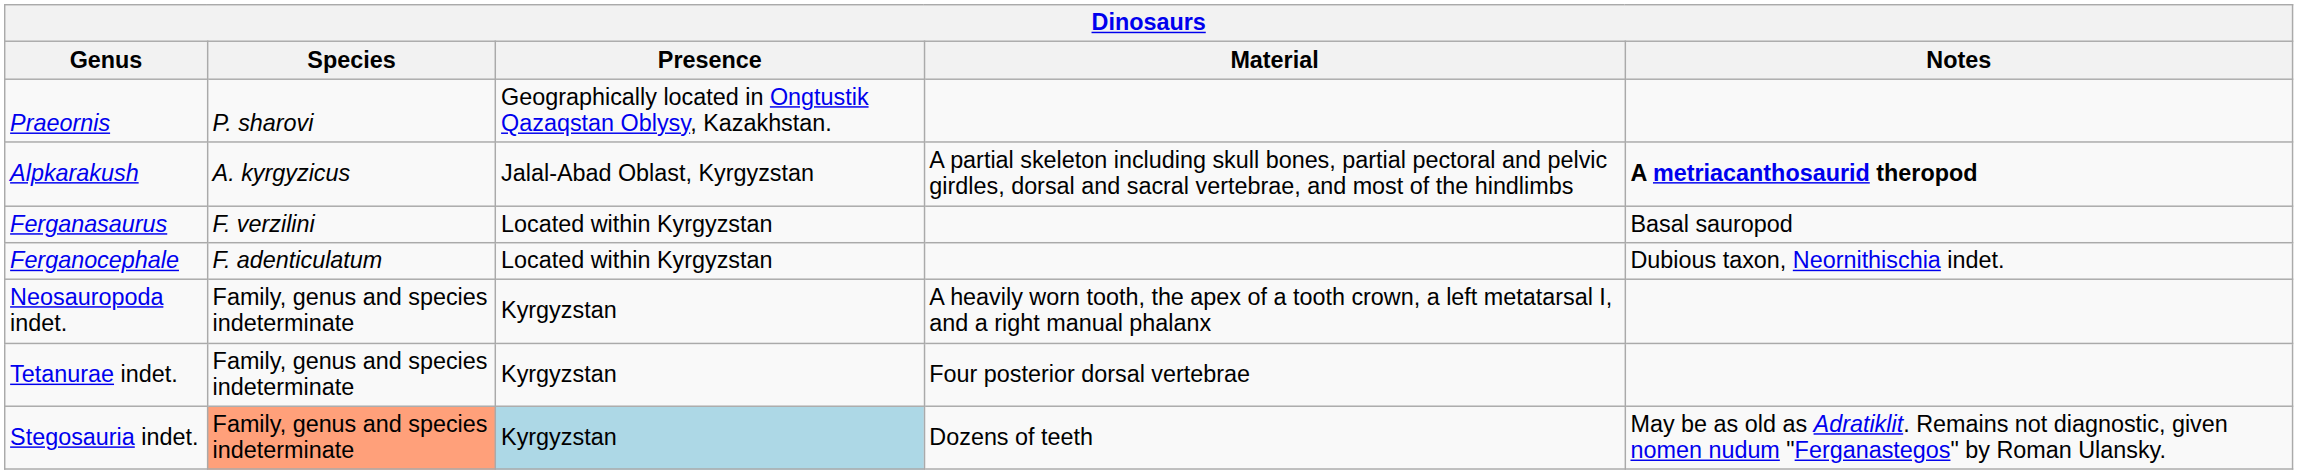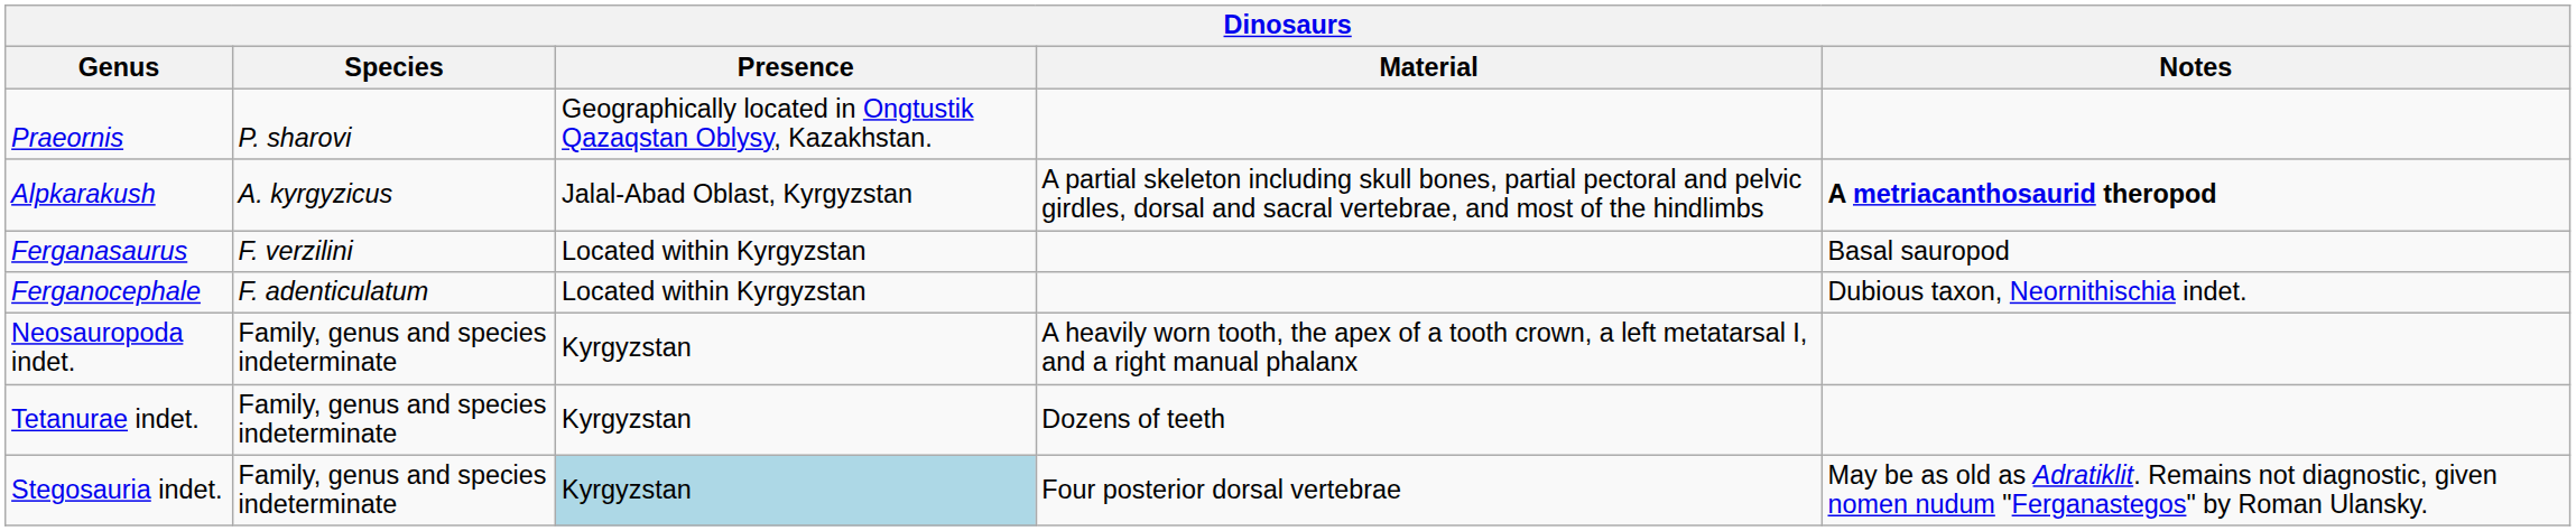 <table class="wikitable" align="center">
 <tr>
 <th colspan="6" align="center"><strong><a href='#'>Dinosaurs</a></strong></th>
 </tr>
 <tr>
 <th>Genus</th>
 <th>Species</th>
 <th>Presence</th>
 <th>Material</th>
 <th>Notes</th>
 </tr>
 <tr>
 <td><br><em><a href='#'>Praeornis</a></em></td>
 <td><br><em>P. sharovi</em></td>
 <td>Geographically located in <a href='#'>Ongtustik Qazaqstan Oblysy</a>, Kazakhstan.</td>
 <td></td>
 <td></td>
 </tr>
 <tr>
 <td><em><a href='#'>Alpkarakush</a></em></td>
 <td><em>A. kyrgyzicus</em></td>
 <td>Jalal-Abad Oblast, Kyrgyzstan</td>
 <td>A partial skeleton including skull bones, partial pectoral and pelvic girdles, dorsal and sacral vertebrae, and most of the hindlimbs</td>
 <td><strong>A <a href='#'>metriacanthosaurid</a> theropod</strong></td>
 </tr>
 <tr>
 <td><em><a href='#'>Ferganasaurus</a></em></td>
 <td><em>F. verzilini</em></td>
 <td>Located within Kyrgyzstan</td>
 <td></td>
 <td>Basal sauropod</td>
 </tr>
 <tr>
 <td><em><a href='#'>Ferganocephale</a></em></td>
 <td><em>F. adenticulatum</em></td>
 <td>Located within Kyrgyzstan</td>
 <td></td>
 <td>Dubious taxon, <a href='#'>Neornithischia</a> indet.</td>
 </tr>
 <tr>
 <td><a href='#'>Neosauropoda</a> indet.</td>
 <td>Family, genus and species indeterminate</td>
 <td>Kyrgyzstan</td>
 <td>A heavily worn tooth, the apex of a tooth crown, a left metatarsal I, and a right manual phalanx</td>
 <td></td>
 </tr>
 <tr>
 <td><a href='#'>Tetanurae</a> indet.</td>
 <td>Family, genus and species indeterminate</td>
 <td>Kyrgyzstan</td>
-<td>Four posterior dorsal vertebrae</td>
+<td>Dozens of teeth</td>
 <td></td>
 </tr>
 <tr>
 <td><a href='#'>Stegosauria</a> indet.</td>
-<td style="background: lightsalmon;">Family, genus and species indeterminate</td>
+<td>Family, genus and species indeterminate</td>
 <td style="background: lightblue;">Kyrgyzstan</td>
-<td>Dozens of teeth</td>
+<td>Four posterior dorsal vertebrae</td>
 <td>May be as old as <em><a href='#'>Adratiklit</a></em>. Remains not diagnostic, given <a href='#'>nomen nudum</a> "<a href='#'>Ferganastegos</a>" by Roman Ulansky.</td>
 </tr>
 </table>
